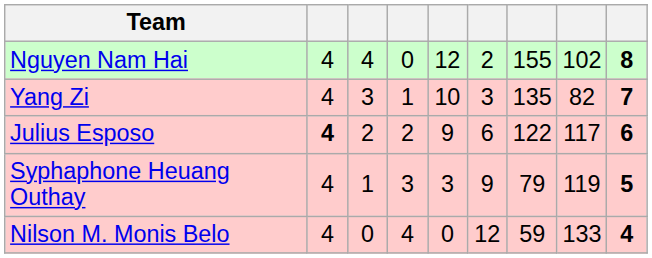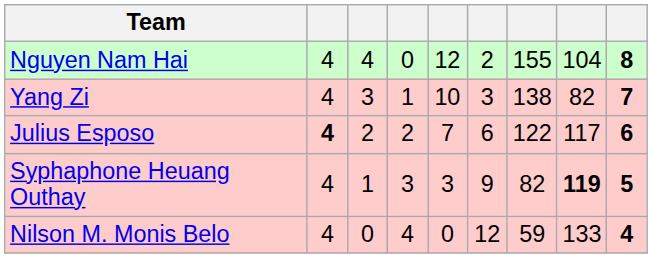 <table class="wikitable" style="text-align:center">
 <tr>
 <th width=200>Team</th>
 <th width=20></th>
 <th width=20></th>
 <th width=20></th>
 <th width=20></th>
 <th width=20></th>
 <th width=20></th>
 <th width=20></th>
 <th width=20></th>
 </tr>
 <tr bgcolor="ccffcc">
 <td style="text-align:left;"> <a href='#'>Nguyen Nam Hai</a></td>
 <td>4</td>
 <td>4</td>
 <td>0</td>
 <td>12</td>
 <td>2</td>
 <td>155</td>
-<td>102</td>
+<td>104</td>
 <td><strong>8</strong></td>
 </tr>
 <tr bgcolor="ffcccc">
 <td style="text-align:left;"> <a href='#'>Yang Zi</a></td>
 <td>4</td>
 <td>3</td>
 <td>1</td>
 <td>10</td>
 <td>3</td>
-<td>135</td>
+<td>138</td>
 <td>82</td>
 <td><strong>7</strong></td>
 </tr>
 <tr bgcolor="ffcccc">
 <td style="text-align:left;"> <a href='#'>Julius Esposo</a></td>
 <td><strong>4</strong></td>
 <td>2</td>
 <td>2</td>
-<td>9</td>
+<td>7</td>
 <td>6</td>
 <td>122</td>
 <td>117</td>
 <td><strong>6</strong></td>
 </tr>
 <tr bgcolor="ffcccc">
 <td style="text-align:left;"> <a href='#'>Syphaphone Heuang Outhay</a></td>
 <td>4</td>
 <td>1</td>
 <td>3</td>
 <td>3</td>
 <td>9</td>
-<td>79</td>
-<td>119</td>
+<td>82</td>
+<td><strong>119</strong></td>
 <td><strong>5</strong></td>
 </tr>
 <tr bgcolor="ffcccc">
 <td style="text-align:left;"> <a href='#'>Nilson M. Monis Belo</a></td>
 <td>4</td>
 <td>0</td>
 <td>4</td>
 <td>0</td>
 <td>12</td>
 <td>59</td>
 <td>133</td>
 <td><strong>4</strong></td>
 </tr>
 </table>
